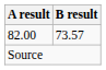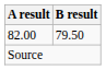 <table class="wikitable" border="1" align="upright">
 <tr>
 <th>A result</th>
 <th>B result</th>
 </tr>
 <tr>
 <td>82.00</td>
-<td>73.57</td>
+<td>79.50</td>
 </tr>
 <tr>
 <td colspan="99">Source</td>
 </tr>
 </table>
